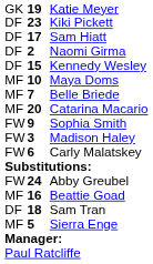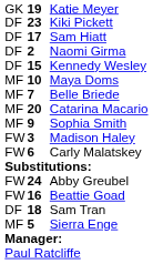 <table cellspacing="0" cellpadding="0" style="font-size:90%; margin:0.2em auto;">
 <tr>
 <th width="25"></th>
 <th width="25"></th>
 </tr>
 <tr>
 <td>GK</td>
 <td><strong>19</strong></td>
 <td> <a href='#'>Katie Meyer</a></td>
 </tr>
 <tr>
 <td>DF</td>
 <td><strong>23</strong></td>
 <td> <a href='#'>Kiki Pickett</a></td>
 </tr>
 <tr>
 <td>DF</td>
 <td><strong>17</strong></td>
 <td> <a href='#'>Sam Hiatt</a></td>
 <td></td>
 <td></td>
 </tr>
 <tr>
 <td>DF</td>
 <td><strong>2</strong></td>
 <td> <a href='#'>Naomi Girma</a></td>
 </tr>
 <tr>
 <td>DF</td>
 <td><strong>15</strong></td>
 <td> <a href='#'>Kennedy Wesley</a></td>
 </tr>
 <tr>
 <td>MF</td>
 <td><strong>10</strong></td>
 <td> <a href='#'>Maya Doms</a></td>
 <td></td>
 <td>  </td>
 </tr>
 <tr>
 <td>MF</td>
 <td><strong>7</strong></td>
 <td> <a href='#'>Belle Briede</a></td>
 <td></td>
 <td>  </td>
 </tr>
 <tr>
 <td>MF</td>
 <td><strong>20</strong></td>
 <td> <a href='#'>Catarina Macario</a></td>
 </tr>
 <tr>
-<td>FW</td>
+<td>MF</td>
 <td><strong>9</strong></td>
 <td> <a href='#'>Sophia Smith</a></td>
 </tr>
 <tr>
 <td>FW</td>
 <td><strong>3</strong></td>
 <td> <a href='#'>Madison Haley</a></td>
 <td></td>
 <td> </td>
 </tr>
 <tr>
 <td>FW</td>
 <td><strong>6</strong></td>
 <td> Carly Malatskey</td>
 <td></td>
 <td>  </td>
 </tr>
 <tr>
 <td colspan=3><strong>Substitutions:</strong></td>
 </tr>
 <tr>
 <td>FW</td>
 <td><strong>24</strong></td>
 <td> Abby Greubel</td>
 <td></td>
 <td>  </td>
 </tr>
 <tr>
-<td>MF</td>
+<td>FW</td>
 <td><strong>16 </strong></td>
 <td> <a href='#'>Beattie Goad</a></td>
 <td></td>
 <td>  </td>
 </tr>
 <tr>
 <td>DF</td>
 <td><strong>18</strong></td>
 <td> Sam Tran</td>
 <td></td>
 <td></td>
 </tr>
 <tr>
 <td>MF</td>
 <td><strong>5</strong></td>
 <td> <a href='#'>Sierra Enge</a></td>
 <td></td>
 <td>  </td>
 </tr>
 <tr>
 <td colspan=3><strong>Manager:</strong></td>
 </tr>
 <tr>
 <td colspan=4> <a href='#'>Paul Ratcliffe</a></td>
 </tr>
 </table>
